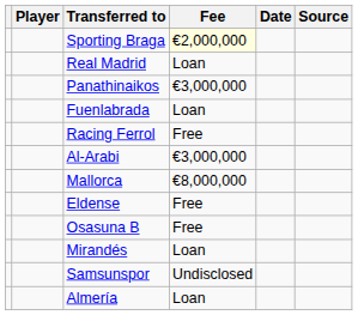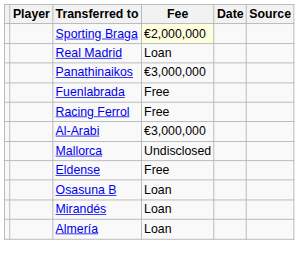 <table class="wikitable plainrowheaders sortable">
 <tr>
 <th></th>
 <th scope="col">Player</th>
 <th>Transferred to</th>
 <th style="width: 65px;">Fee</th>
 <th scope="col">Date</th>
 <th scope="col">Source</th>
 </tr>
 <tr>
 <td align="center"></td>
 <td></td>
 <td> <a href='#'>Sporting Braga</a></td>
 <td style="background: lightyellow;">€2,000,000</td>
 <td></td>
 <td></td>
 </tr>
 <tr>
 <td align="center"></td>
 <td></td>
 <td> <a href='#'>Real Madrid</a></td>
 <td>Loan</td>
 <td></td>
 <td></td>
 </tr>
 <tr>
 <td align="center"></td>
 <td></td>
 <td> <a href='#'>Panathinaikos</a></td>
 <td>€3,000,000</td>
 <td></td>
 <td></td>
 </tr>
 <tr>
 <td align="center"></td>
 <td></td>
 <td> <a href='#'>Fuenlabrada</a></td>
-<td>Loan</td>
+<td>Free</td>
 <td></td>
 <td></td>
 </tr>
 <tr>
 <td align="center"></td>
 <td></td>
 <td> <a href='#'>Racing Ferrol</a></td>
 <td>Free</td>
 <td></td>
 <td></td>
 </tr>
 <tr>
 <td align="center"></td>
 <td></td>
 <td> <a href='#'>Al-Arabi</a></td>
 <td>€3,000,000</td>
 <td></td>
 <td></td>
 </tr>
 <tr>
 <td align="center"></td>
 <td></td>
 <td> <a href='#'>Mallorca</a></td>
-<td>€8,000,000</td>
+<td>Undisclosed</td>
 <td></td>
 <td></td>
 </tr>
 <tr>
 <td align="center"></td>
 <td></td>
 <td> <a href='#'>Eldense</a></td>
 <td>Free</td>
 <td></td>
 <td></td>
 </tr>
 <tr>
 <td align="center"></td>
 <td></td>
 <td> <a href='#'>Osasuna B</a></td>
-<td>Free</td>
+<td>Loan</td>
 <td></td>
 <td></td>
 </tr>
 <tr>
 <td align="center"></td>
 <td></td>
 <td> <a href='#'>Mirandés</a></td>
 <td>Loan</td>
 <td></td>
 <td></td>
 </tr>
 <tr>
-<td align="center"></td>
-<td></td>
-<td> <a href='#'>Samsunspor</a></td>
-<td>Undisclosed</td>
-<td></td>
-<td></td>
-</tr>
-<tr>
 <td align=center></td>
 <td></td>
 <td> <a href='#'>Almería</a></td>
 <td>Loan</td>
 <td></td>
 <td></td>
 </tr>
 </table>
